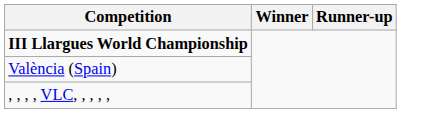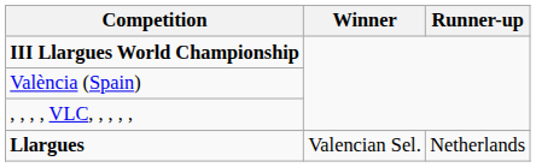 <table class="wikitable">
 <tr>
 <th><strong>Competition</strong></th>
 <th><strong>Winner</strong></th>
 <th><strong>Runner-up</strong></th>
 </tr>
 <tr>
 <td rowspan=1><strong>III Llargues World Championship</strong></td>
 </tr>
 <tr>
 <td rowspan=1><a href='#'>València</a> (<a href='#'>Spain</a>)</td>
 </tr>
 <tr>
 <td rowspan=1>, , , ,  <a href='#'>VLC</a>, , , , , </td>
 </tr>
+<tr>
+<td rowspan=1><strong>Llargues</strong></td>
+<td>Valencian Sel.</td>
+<td>Netherlands</td>
+</tr>
 </table>
